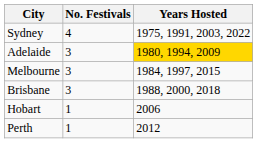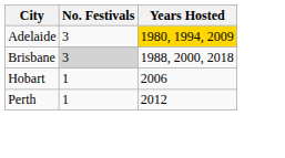 <table class ="wikitable">
 <tr>
 <th>City</th>
 <th>No. Festivals</th>
 <th>Years Hosted</th>
 </tr>
 <tr>
-<td>Sydney</td>
-<td>4</td>
-<td>1975, 1991, 2003, 2022</td>
-</tr>
-<tr>
 <td>Adelaide</td>
 <td>3</td>
 <td style="background: gold;">1980, 1994, 2009</td>
 </tr>
 <tr>
-<td>Melbourne</td>
-<td>3</td>
-<td>1984, 1997, 2015</td>
-</tr>
-<tr>
 <td>Brisbane</td>
-<td>3</td>
+<td style="background: lightgrey;">3</td>
 <td>1988, 2000, 2018</td>
 </tr>
 <tr>
 <td>Hobart</td>
 <td>1</td>
 <td>2006</td>
 </tr>
 <tr>
 <td>Perth</td>
 <td>1</td>
 <td>2012</td>
 </tr>
 </table>
